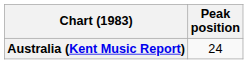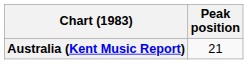 <table class="wikitable plainrowheaders" style="text-align:center">
 <tr>
 <th>Chart (1983)</th>
 <th>Peak<br>position</th>
 </tr>
 <tr>
 <th scope="row">Australia (<a href='#'>Kent Music Report</a>)</th>
-<td>24</td>
+<td>21</td>
 </tr>
 </table>
